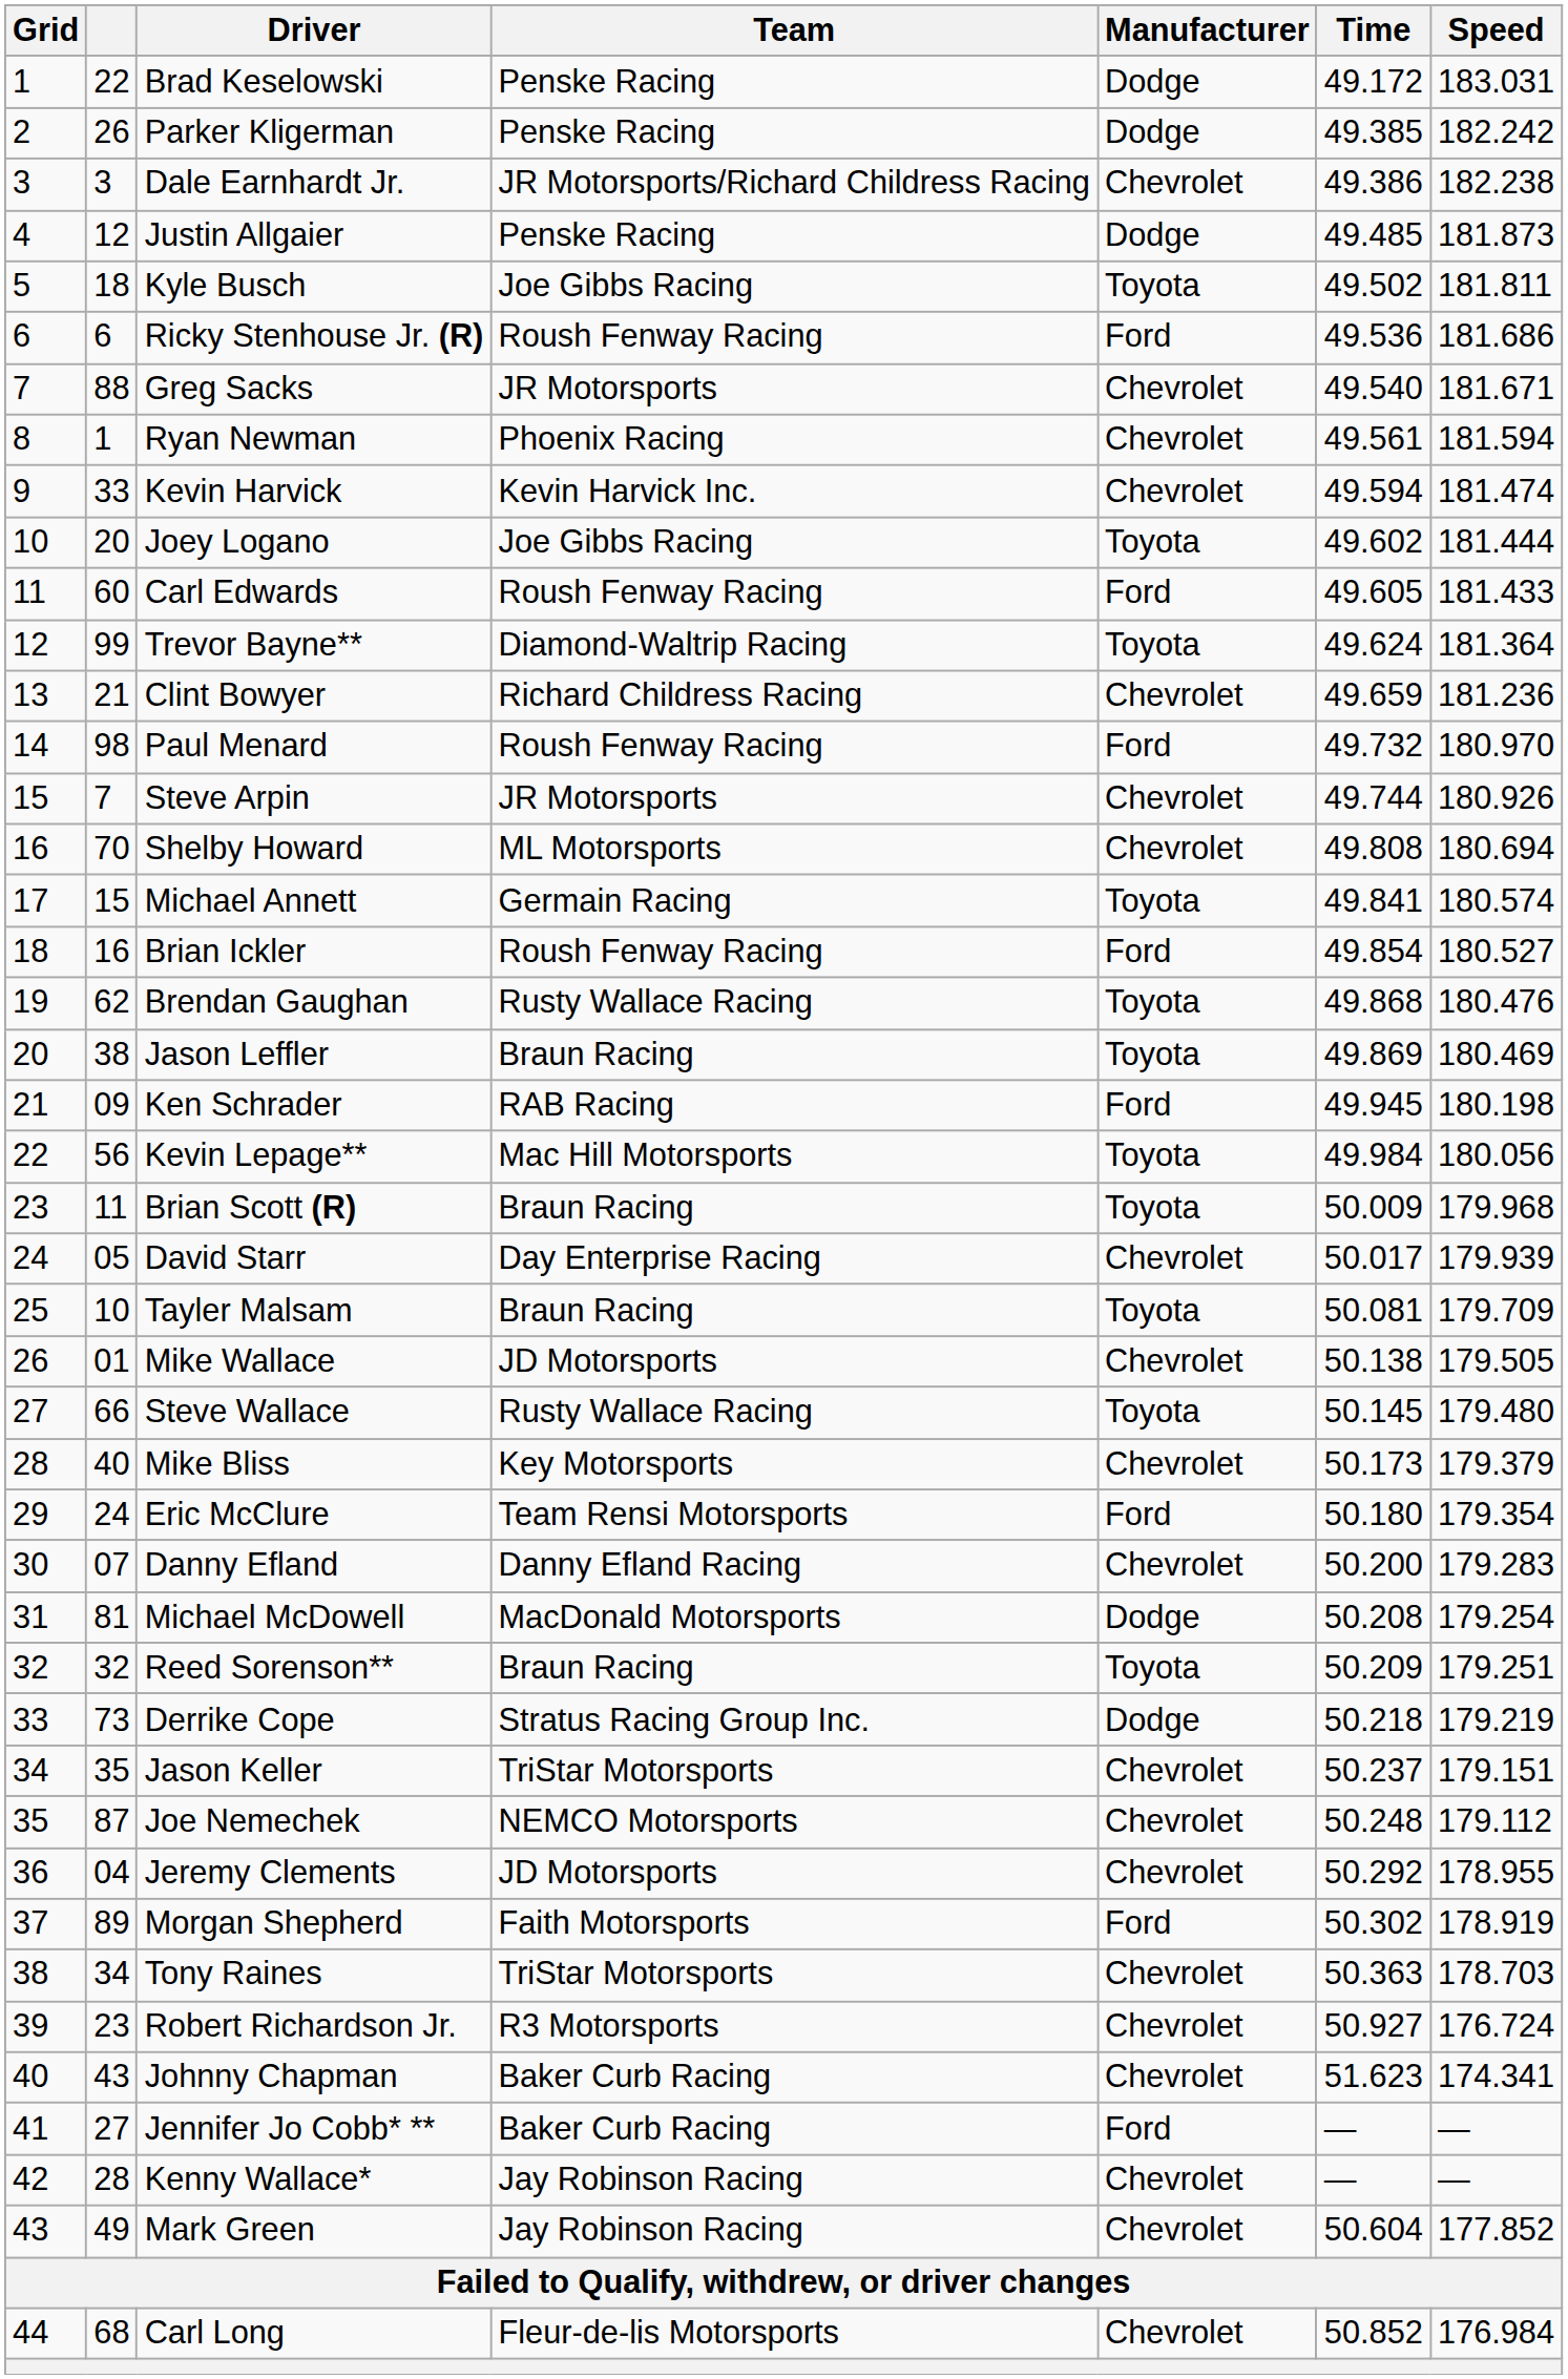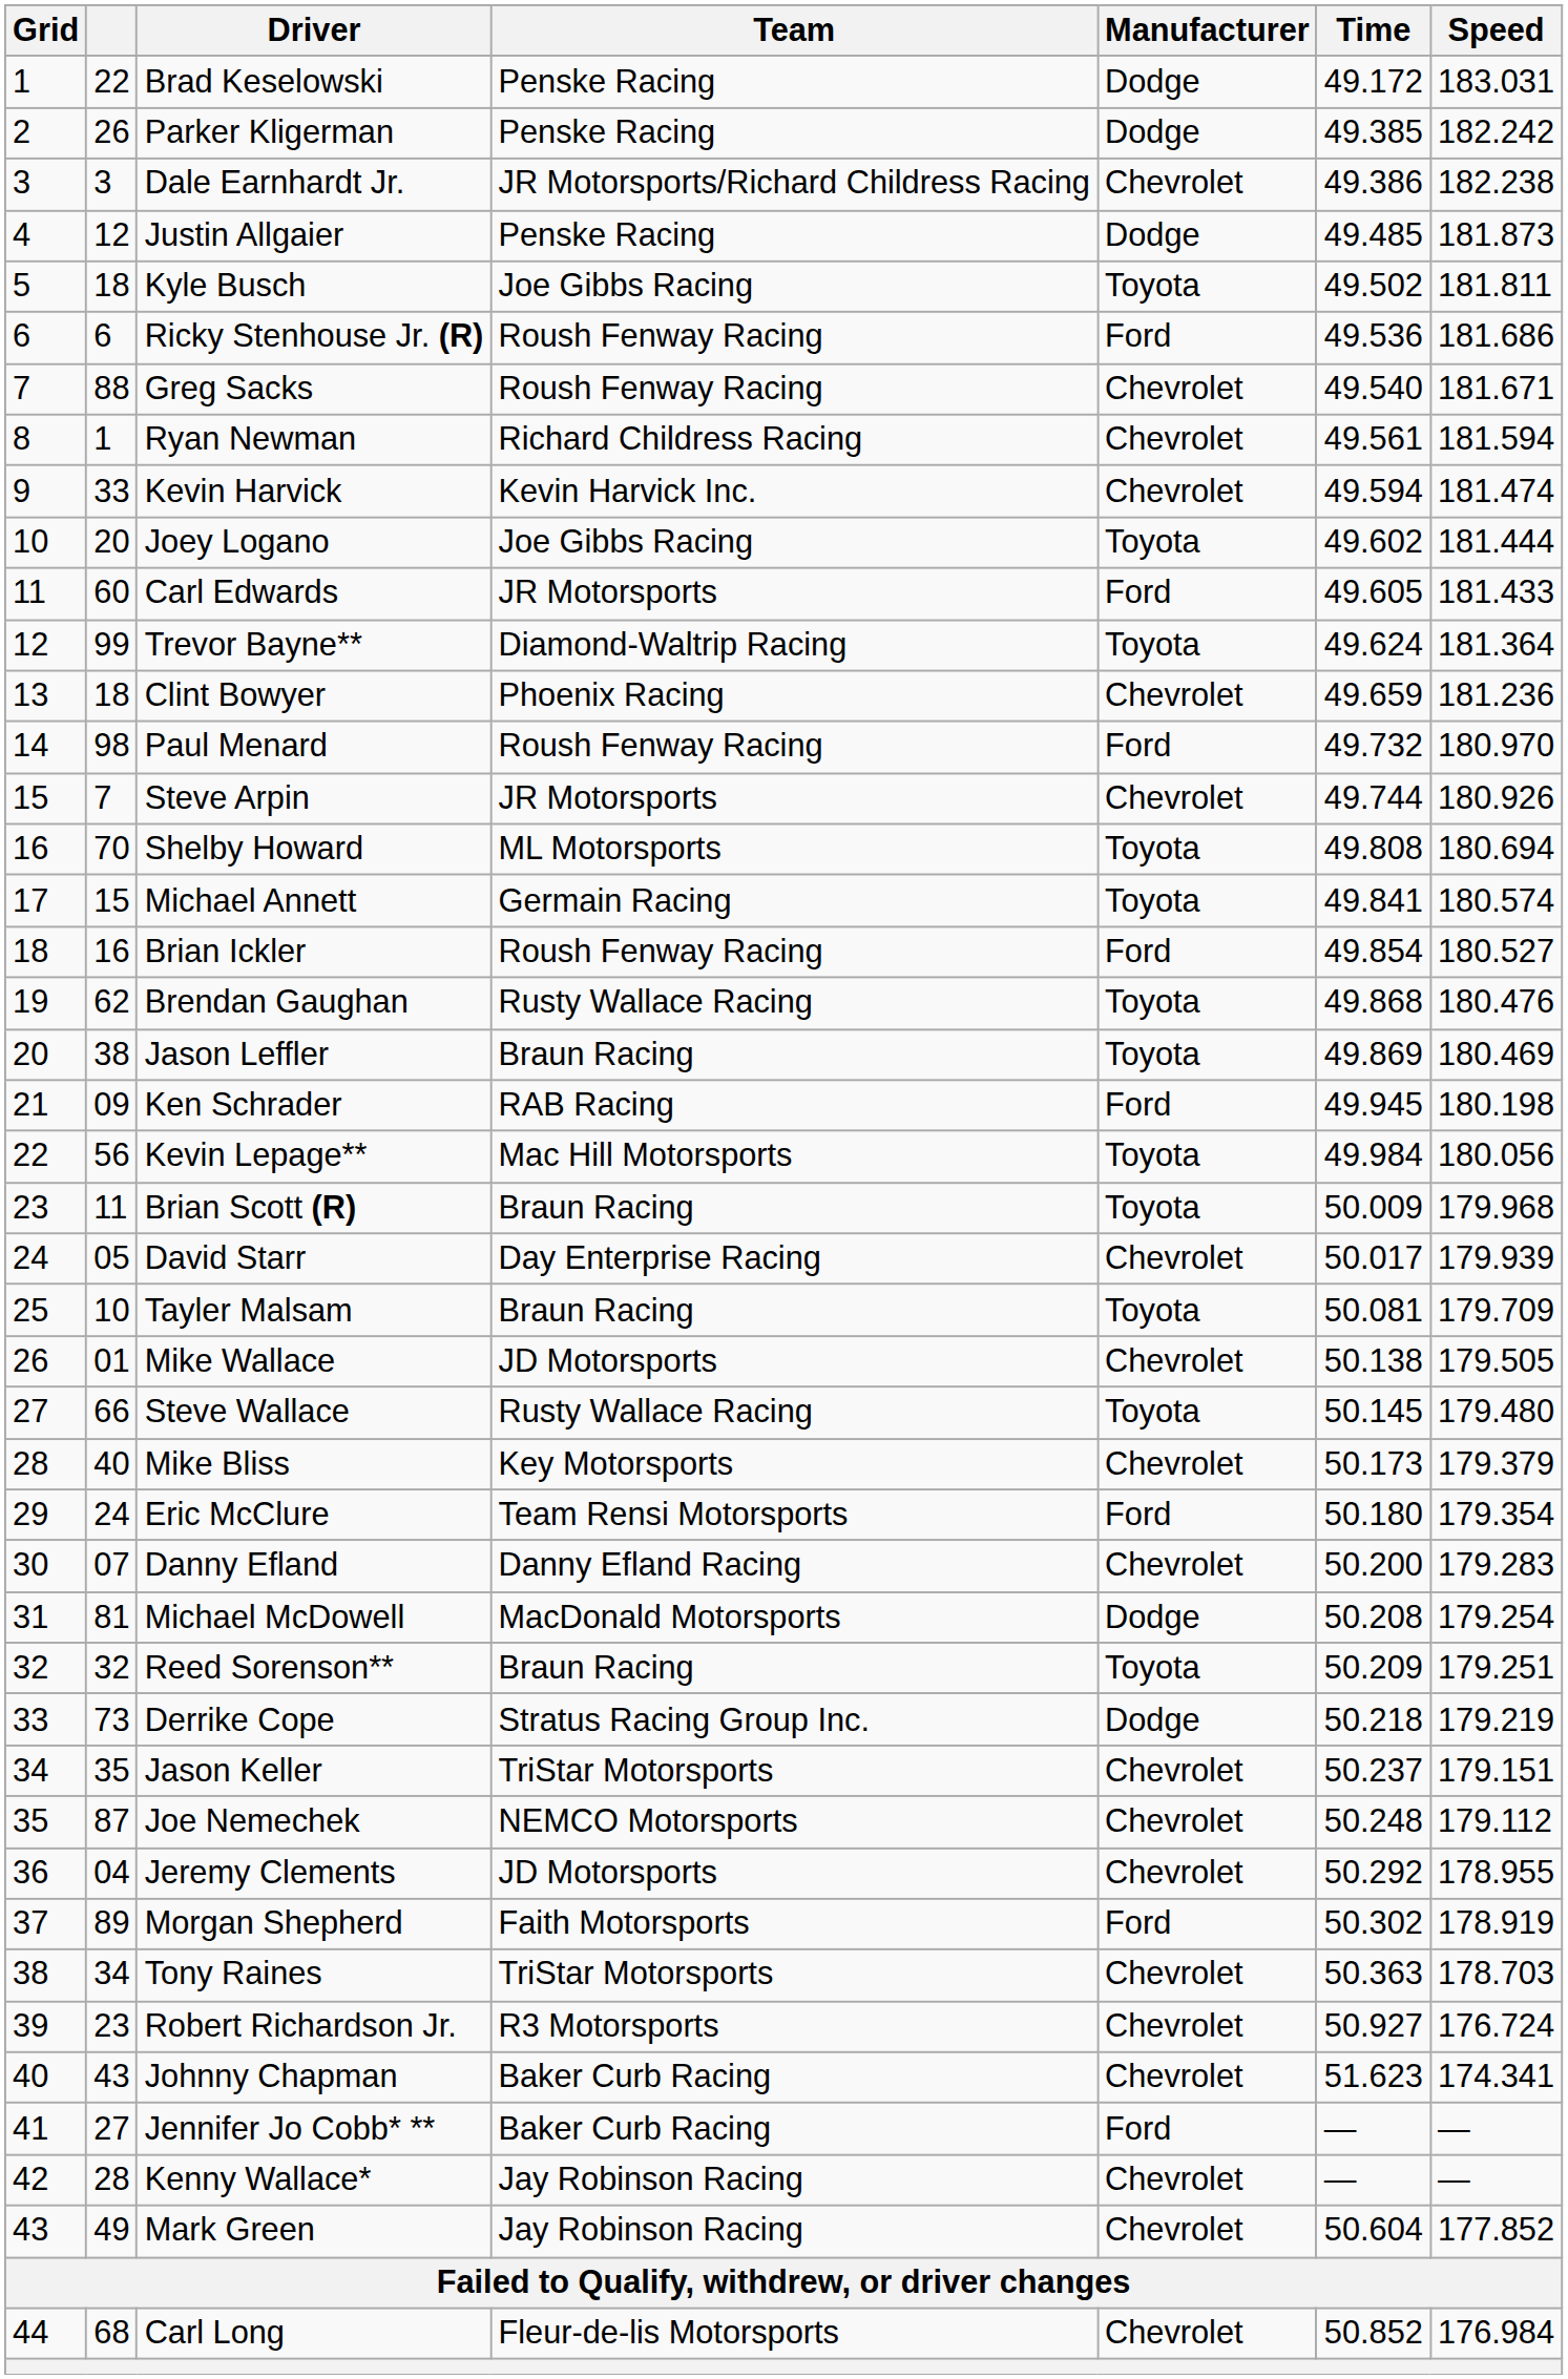 <table class="wikitable">
 <tr>
 <th>Grid</th>
 <th></th>
 <th>Driver</th>
 <th>Team</th>
 <th>Manufacturer</th>
 <th>Time</th>
 <th>Speed</th>
 </tr>
 <tr>
 <td>1</td>
 <td>22</td>
 <td>Brad Keselowski</td>
 <td>Penske Racing</td>
 <td>Dodge</td>
 <td>49.172</td>
 <td>183.031</td>
 </tr>
 <tr>
 <td>2</td>
 <td>26</td>
 <td>Parker Kligerman</td>
 <td>Penske Racing</td>
 <td>Dodge</td>
 <td>49.385</td>
 <td>182.242</td>
 </tr>
 <tr>
 <td>3</td>
 <td>3</td>
 <td>Dale Earnhardt Jr.</td>
 <td>JR Motorsports/Richard Childress Racing</td>
 <td>Chevrolet</td>
 <td>49.386</td>
 <td>182.238</td>
 </tr>
 <tr>
 <td>4</td>
 <td>12</td>
 <td>Justin Allgaier</td>
 <td>Penske Racing</td>
 <td>Dodge</td>
 <td>49.485</td>
 <td>181.873</td>
 </tr>
 <tr>
 <td>5</td>
 <td>18</td>
 <td>Kyle Busch</td>
 <td>Joe Gibbs Racing</td>
 <td>Toyota</td>
 <td>49.502</td>
 <td>181.811</td>
 </tr>
 <tr>
 <td>6</td>
 <td>6</td>
 <td>Ricky Stenhouse Jr. <strong>(R)</strong></td>
 <td>Roush Fenway Racing</td>
 <td>Ford</td>
 <td>49.536</td>
 <td>181.686</td>
 </tr>
 <tr>
 <td>7</td>
 <td>88</td>
 <td>Greg Sacks</td>
-<td>JR Motorsports</td>
+<td>Roush Fenway Racing</td>
 <td>Chevrolet</td>
 <td>49.540</td>
 <td>181.671</td>
 </tr>
 <tr>
 <td>8</td>
 <td>1</td>
 <td>Ryan Newman</td>
-<td>Phoenix Racing</td>
+<td>Richard Childress Racing</td>
 <td>Chevrolet</td>
 <td>49.561</td>
 <td>181.594</td>
 </tr>
 <tr>
 <td>9</td>
 <td>33</td>
 <td>Kevin Harvick</td>
 <td>Kevin Harvick Inc.</td>
 <td>Chevrolet</td>
 <td>49.594</td>
 <td>181.474</td>
 </tr>
 <tr>
 <td>10</td>
 <td>20</td>
 <td>Joey Logano</td>
 <td>Joe Gibbs Racing</td>
 <td>Toyota</td>
 <td>49.602</td>
 <td>181.444</td>
 </tr>
 <tr>
 <td>11</td>
 <td>60</td>
 <td>Carl Edwards</td>
-<td>Roush Fenway Racing</td>
+<td>JR Motorsports</td>
 <td>Ford</td>
 <td>49.605</td>
 <td>181.433</td>
 </tr>
 <tr>
 <td>12</td>
 <td>99</td>
 <td>Trevor Bayne**</td>
 <td>Diamond-Waltrip Racing</td>
 <td>Toyota</td>
 <td>49.624</td>
 <td>181.364</td>
 </tr>
 <tr>
 <td>13</td>
-<td>21</td>
+<td>18</td>
 <td>Clint Bowyer</td>
-<td>Richard Childress Racing</td>
+<td>Phoenix Racing</td>
 <td>Chevrolet</td>
 <td>49.659</td>
 <td>181.236</td>
 </tr>
 <tr>
 <td>14</td>
 <td>98</td>
 <td>Paul Menard</td>
 <td>Roush Fenway Racing</td>
 <td>Ford</td>
 <td>49.732</td>
 <td>180.970</td>
 </tr>
 <tr>
 <td>15</td>
 <td>7</td>
 <td>Steve Arpin</td>
 <td>JR Motorsports</td>
 <td>Chevrolet</td>
 <td>49.744</td>
 <td>180.926</td>
 </tr>
 <tr>
 <td>16</td>
 <td>70</td>
 <td>Shelby Howard</td>
 <td>ML Motorsports</td>
-<td>Chevrolet</td>
+<td>Toyota</td>
 <td>49.808</td>
 <td>180.694</td>
 </tr>
 <tr>
 <td>17</td>
 <td>15</td>
 <td>Michael Annett</td>
 <td>Germain Racing</td>
 <td>Toyota</td>
 <td>49.841</td>
 <td>180.574</td>
 </tr>
 <tr>
 <td>18</td>
 <td>16</td>
 <td>Brian Ickler</td>
 <td>Roush Fenway Racing</td>
 <td>Ford</td>
 <td>49.854</td>
 <td>180.527</td>
 </tr>
 <tr>
 <td>19</td>
 <td>62</td>
 <td>Brendan Gaughan</td>
 <td>Rusty Wallace Racing</td>
 <td>Toyota</td>
 <td>49.868</td>
 <td>180.476</td>
 </tr>
 <tr>
 <td>20</td>
 <td>38</td>
 <td>Jason Leffler</td>
 <td>Braun Racing</td>
 <td>Toyota</td>
 <td>49.869</td>
 <td>180.469</td>
 </tr>
 <tr>
 <td>21</td>
 <td>09</td>
 <td>Ken Schrader</td>
 <td>RAB Racing</td>
 <td>Ford</td>
 <td>49.945</td>
 <td>180.198</td>
 </tr>
 <tr>
 <td>22</td>
 <td>56</td>
 <td>Kevin Lepage**</td>
 <td>Mac Hill Motorsports</td>
 <td>Toyota</td>
 <td>49.984</td>
 <td>180.056</td>
 </tr>
 <tr>
 <td>23</td>
 <td>11</td>
 <td>Brian Scott <strong>(R)</strong></td>
 <td>Braun Racing</td>
 <td>Toyota</td>
 <td>50.009</td>
 <td>179.968</td>
 </tr>
 <tr>
 <td>24</td>
 <td>05</td>
 <td>David Starr</td>
 <td>Day Enterprise Racing</td>
 <td>Chevrolet</td>
 <td>50.017</td>
 <td>179.939</td>
 </tr>
 <tr>
 <td>25</td>
 <td>10</td>
 <td>Tayler Malsam</td>
 <td>Braun Racing</td>
 <td>Toyota</td>
 <td>50.081</td>
 <td>179.709</td>
 </tr>
 <tr>
 <td>26</td>
 <td>01</td>
 <td>Mike Wallace</td>
 <td>JD Motorsports</td>
 <td>Chevrolet</td>
 <td>50.138</td>
 <td>179.505</td>
 </tr>
 <tr>
 <td>27</td>
 <td>66</td>
 <td>Steve Wallace</td>
 <td>Rusty Wallace Racing</td>
 <td>Toyota</td>
 <td>50.145</td>
 <td>179.480</td>
 </tr>
 <tr>
 <td>28</td>
 <td>40</td>
 <td>Mike Bliss</td>
 <td>Key Motorsports</td>
 <td>Chevrolet</td>
 <td>50.173</td>
 <td>179.379</td>
 </tr>
 <tr>
 <td>29</td>
 <td>24</td>
 <td>Eric McClure</td>
 <td>Team Rensi Motorsports</td>
 <td>Ford</td>
 <td>50.180</td>
 <td>179.354</td>
 </tr>
 <tr>
 <td>30</td>
 <td>07</td>
 <td>Danny Efland</td>
 <td>Danny Efland Racing</td>
 <td>Chevrolet</td>
 <td>50.200</td>
 <td>179.283</td>
 </tr>
 <tr>
 <td>31</td>
 <td>81</td>
 <td>Michael McDowell</td>
 <td>MacDonald Motorsports</td>
 <td>Dodge</td>
 <td>50.208</td>
 <td>179.254</td>
 </tr>
 <tr>
 <td>32</td>
 <td>32</td>
 <td>Reed Sorenson**</td>
 <td>Braun Racing</td>
 <td>Toyota</td>
 <td>50.209</td>
 <td>179.251</td>
 </tr>
 <tr>
 <td>33</td>
 <td>73</td>
 <td>Derrike Cope</td>
 <td>Stratus Racing Group Inc.</td>
 <td>Dodge</td>
 <td>50.218</td>
 <td>179.219</td>
 </tr>
 <tr>
 <td>34</td>
 <td>35</td>
 <td>Jason Keller</td>
 <td>TriStar Motorsports</td>
 <td>Chevrolet</td>
 <td>50.237</td>
 <td>179.151</td>
 </tr>
 <tr>
 <td>35</td>
 <td>87</td>
 <td>Joe Nemechek</td>
 <td>NEMCO Motorsports</td>
 <td>Chevrolet</td>
 <td>50.248</td>
 <td>179.112</td>
 </tr>
 <tr>
 <td>36</td>
 <td>04</td>
 <td>Jeremy Clements</td>
 <td>JD Motorsports</td>
 <td>Chevrolet</td>
 <td>50.292</td>
 <td>178.955</td>
 </tr>
 <tr>
 <td>37</td>
 <td>89</td>
 <td>Morgan Shepherd</td>
 <td>Faith Motorsports</td>
 <td>Ford</td>
 <td>50.302</td>
 <td>178.919</td>
 </tr>
 <tr>
 <td>38</td>
 <td>34</td>
 <td>Tony Raines</td>
 <td>TriStar Motorsports</td>
 <td>Chevrolet</td>
 <td>50.363</td>
 <td>178.703</td>
 </tr>
 <tr>
 <td>39</td>
 <td>23</td>
 <td>Robert Richardson Jr.</td>
 <td>R3 Motorsports</td>
 <td>Chevrolet</td>
 <td>50.927</td>
 <td>176.724</td>
 </tr>
 <tr>
 <td>40</td>
 <td>43</td>
 <td>Johnny Chapman</td>
 <td>Baker Curb Racing</td>
 <td>Chevrolet</td>
 <td>51.623</td>
 <td>174.341</td>
 </tr>
 <tr>
 <td>41</td>
 <td>27</td>
 <td>Jennifer Jo Cobb* **</td>
 <td>Baker Curb Racing</td>
 <td>Ford</td>
 <td>—</td>
 <td>—</td>
 </tr>
 <tr>
 <td>42</td>
 <td>28</td>
 <td>Kenny Wallace*</td>
 <td>Jay Robinson Racing</td>
 <td>Chevrolet</td>
 <td>—</td>
 <td>—</td>
 </tr>
 <tr>
 <td>43</td>
 <td>49</td>
 <td>Mark Green</td>
 <td>Jay Robinson Racing</td>
 <td>Chevrolet</td>
 <td>50.604</td>
 <td>177.852</td>
 </tr>
 <tr>
 <th colspan="7"><strong>Failed to Qualify, withdrew, or driver changes</strong></th>
 </tr>
 <tr>
 <td>44</td>
 <td>68</td>
 <td>Carl Long</td>
 <td>Fleur-de-lis Motorsports</td>
 <td>Chevrolet</td>
 <td>50.852</td>
 <td>176.984</td>
 </tr>
 <tr>
 <th colspan="7"></th>
 </tr>
 </table>
